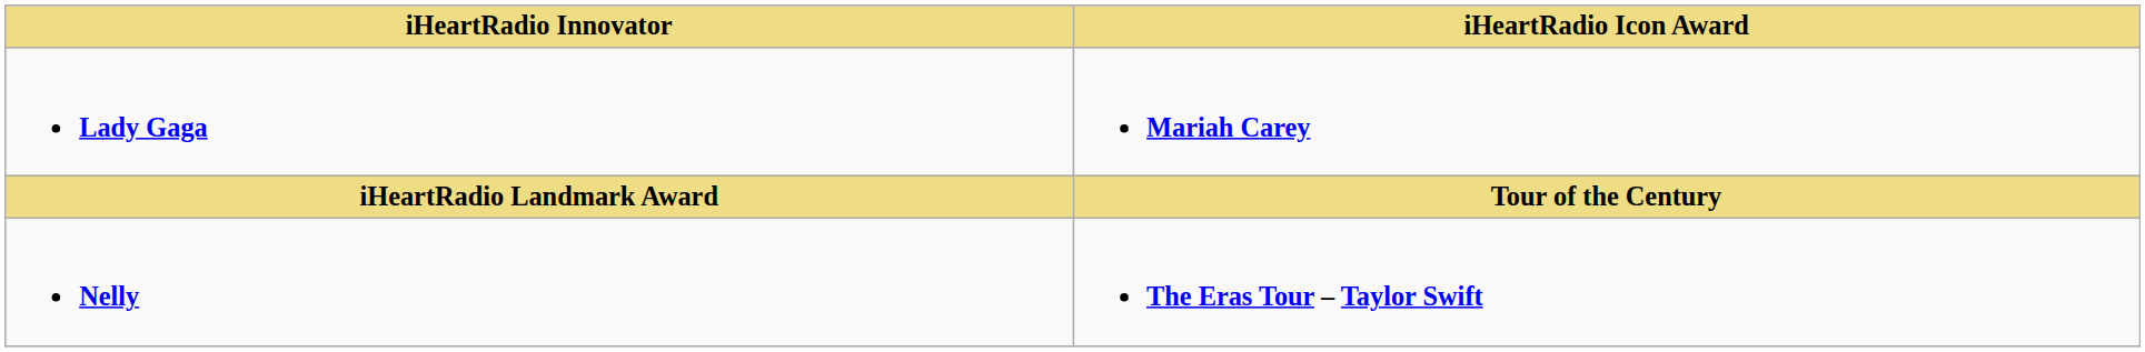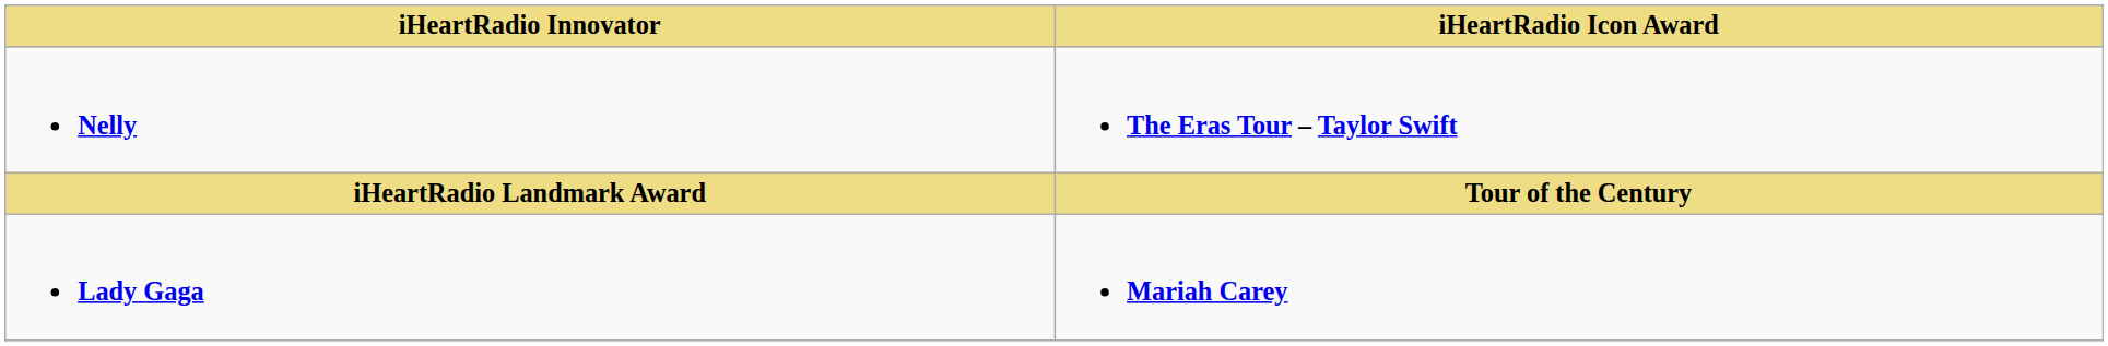 <table class="wikitable" style="width:100%">
 <tr>
 <th style="background:#EEDd85;" width="50%">iHeartRadio Innovator</th>
 <th style="background:#EEDd85;" width="50%">iHeartRadio Icon Award</th>
 </tr>
 <tr>
-<td style="vertical-align:top"><br><ul><li><strong><a href='#'>Lady Gaga</a></strong></li></ul></td>
-<td style="vertical-align:top"><br><ul><li><strong><a href='#'>Mariah Carey</a></strong></li></ul></td>
+<td style="vertical-align:top"><br><ul><li><strong><a href='#'>Nelly</a></strong></li></ul></td>
+<td style="vertical-align:top"><br><ul><li><strong><a href='#'>The Eras Tour</a> – <a href='#'>Taylor Swift</a></strong></li></ul></td>
 </tr>
 <tr>
 <th style="background:#EEDD85;" width="50%">iHeartRadio Landmark Award</th>
 <th style="background:#EEDD85;" width="50%">Tour of the Century</th>
 </tr>
 <tr>
-<td style="vertical-align:top"><br><ul><li><strong><a href='#'>Nelly</a></strong></li></ul></td>
-<td style="vertical-align:top"><br><ul><li><strong><a href='#'>The Eras Tour</a> – <a href='#'>Taylor Swift</a></strong></li></ul></td>
+<td style="vertical-align:top"><br><ul><li><strong><a href='#'>Lady Gaga</a></strong></li></ul></td>
+<td style="vertical-align:top"><br><ul><li><strong><a href='#'>Mariah Carey</a></strong></li></ul></td>
 </tr>
 </table>
